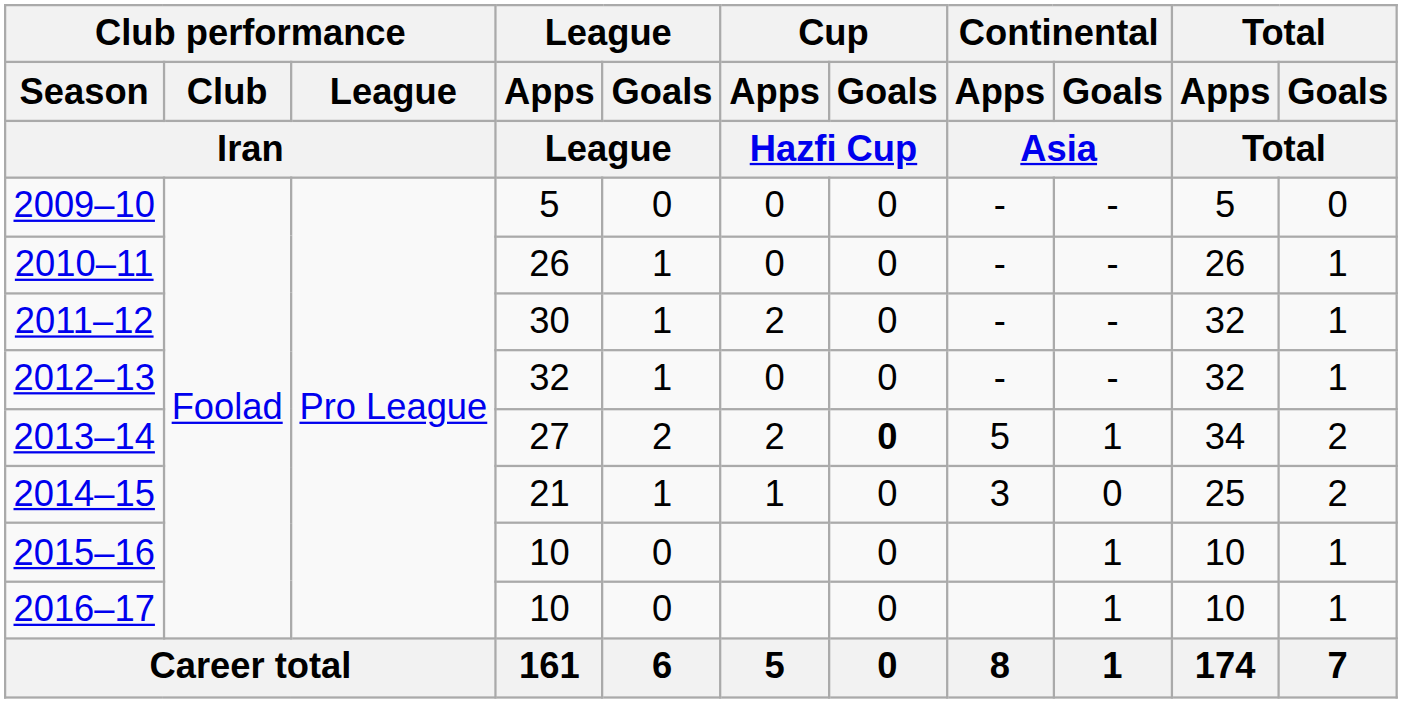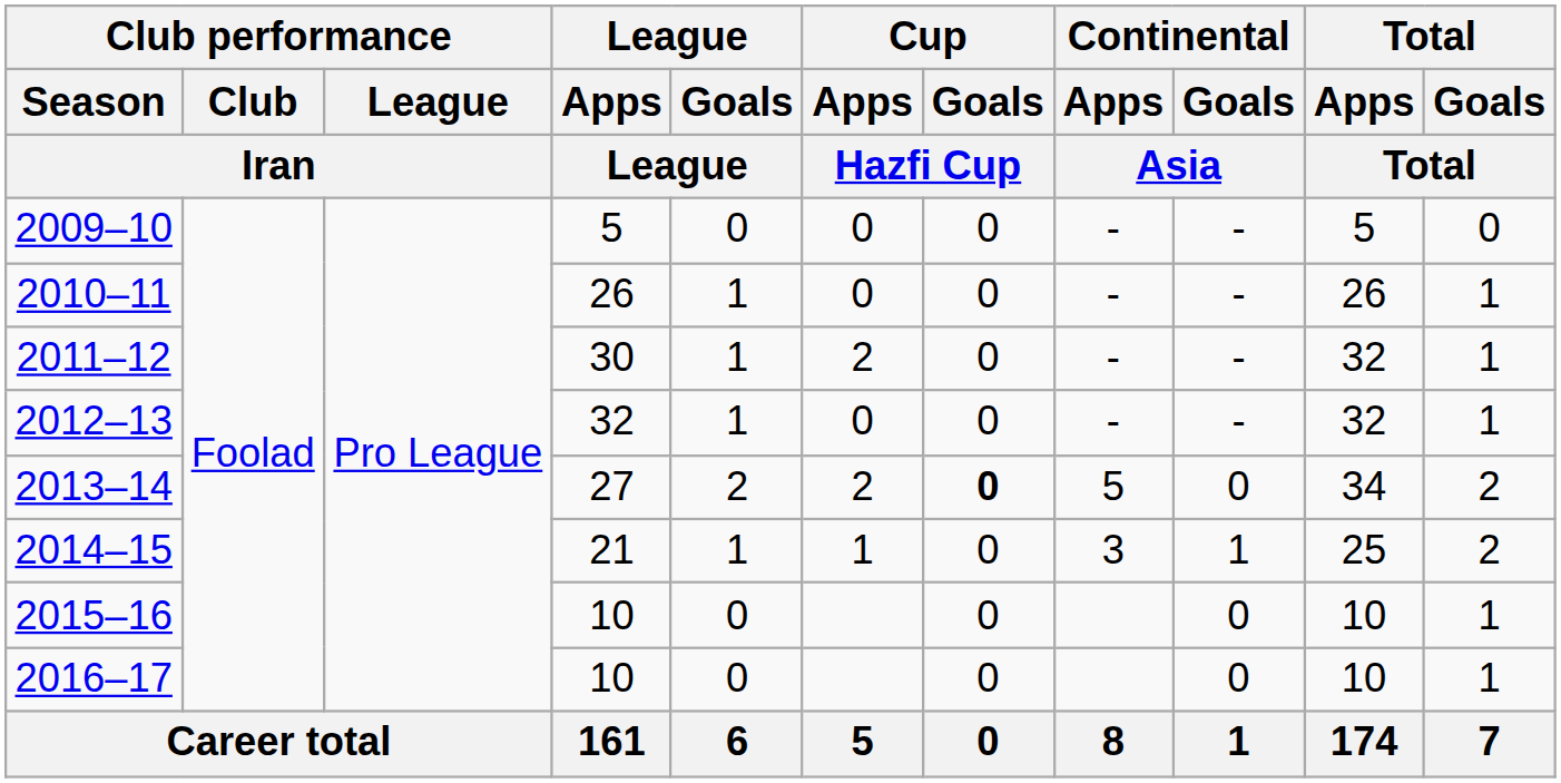 <table class="wikitable" style="text-align:center">
 <tr>
 <th colspan=3>Club performance</th>
 <th colspan=2>League</th>
 <th colspan=2>Cup</th>
 <th colspan=2>Continental</th>
 <th colspan=2>Total</th>
 </tr>
 <tr>
 <th>Season</th>
 <th>Club</th>
 <th>League</th>
 <th>Apps</th>
 <th>Goals</th>
 <th>Apps</th>
 <th>Goals</th>
 <th>Apps</th>
 <th>Goals</th>
 <th>Apps</th>
 <th>Goals</th>
 </tr>
 <tr>
 <th colspan=3>Iran</th>
 <th colspan=2>League</th>
 <th colspan=2><a href='#'>Hazfi Cup</a></th>
 <th colspan=2><a href='#'>Asia</a></th>
 <th colspan=2>Total</th>
 </tr>
 <tr>
 <td><a href='#'>2009–10</a></td>
 <td rowspan="8"><a href='#'>Foolad</a></td>
 <td rowspan="8"><a href='#'>Pro League</a></td>
 <td>5</td>
 <td>0</td>
 <td>0</td>
 <td>0</td>
 <td>-</td>
 <td>-</td>
 <td>5</td>
 <td>0</td>
 </tr>
 <tr>
 <td><a href='#'>2010–11</a></td>
 <td>26</td>
 <td>1</td>
 <td>0</td>
 <td>0</td>
 <td>-</td>
 <td>-</td>
 <td>26</td>
 <td>1</td>
 </tr>
 <tr>
 <td><a href='#'>2011–12</a></td>
 <td>30</td>
 <td>1</td>
 <td>2</td>
 <td>0</td>
 <td>-</td>
 <td>-</td>
 <td>32</td>
 <td>1</td>
 </tr>
 <tr>
 <td><a href='#'>2012–13</a></td>
 <td>32</td>
 <td>1</td>
 <td>0</td>
 <td>0</td>
 <td>-</td>
 <td>-</td>
 <td>32</td>
 <td>1</td>
 </tr>
 <tr>
 <td><a href='#'>2013–14</a></td>
 <td>27</td>
 <td>2</td>
 <td>2</td>
 <td><strong>0</strong></td>
 <td>5</td>
-<td>1</td>
+<td>0</td>
 <td>34</td>
 <td>2</td>
 </tr>
 <tr>
 <td><a href='#'>2014–15</a></td>
 <td>21</td>
 <td>1</td>
 <td>1</td>
 <td>0</td>
 <td>3</td>
-<td>0</td>
+<td>1</td>
 <td>25</td>
 <td>2</td>
 </tr>
 <tr>
 <td><a href='#'>2015–16</a></td>
 <td>10</td>
 <td>0</td>
 <td></td>
 <td>0</td>
 <td></td>
-<td>1</td>
+<td>0</td>
 <td>10</td>
 <td>1</td>
 </tr>
 <tr>
 <td><a href='#'>2016–17</a></td>
 <td>10</td>
 <td>0</td>
 <td></td>
 <td>0</td>
 <td></td>
-<td>1</td>
+<td>0</td>
 <td>10</td>
 <td>1</td>
 </tr>
 <tr>
 <th colspan=3>Career total</th>
 <th>161</th>
 <th>6</th>
 <th>5</th>
 <th>0</th>
 <th>8</th>
 <th>1</th>
 <th>174</th>
 <th>7</th>
 </tr>
 </table>
